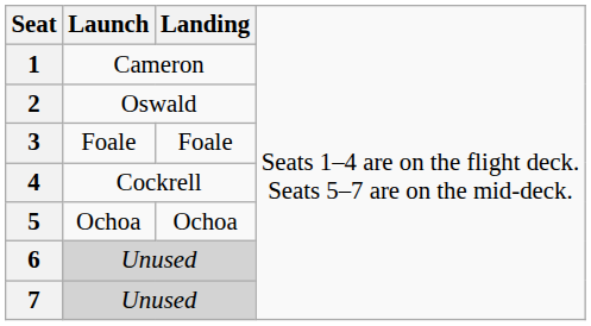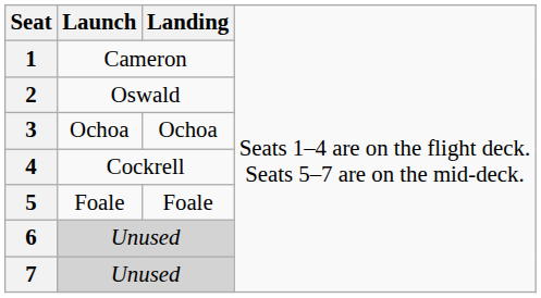 <table class="wikitable" style="text-align:center">
 <tr>
 <th>Seat</th>
 <th>Launch</th>
 <th>Landing</th>
 <td rowspan=8><br>Seats 1–4 are on the flight deck.<br>Seats 5–7 are on the mid-deck.</td>
 </tr>
 <tr>
 <th>1</th>
 <td colspan=2>Cameron</td>
 </tr>
 <tr>
 <th>2</th>
 <td colspan=2>Oswald</td>
 </tr>
 <tr>
 <th>3</th>
-<td>Foale</td>
-<td>Foale</td>
+<td>Ochoa</td>
+<td>Ochoa</td>
 </tr>
 <tr>
 <th>4</th>
 <td colspan=2>Cockrell</td>
 </tr>
 <tr>
 <th>5</th>
-<td>Ochoa</td>
-<td>Ochoa</td>
+<td>Foale</td>
+<td>Foale</td>
 </tr>
 <tr>
 <th>6</th>
 <td colspan=2 style="background-color:lightgray"><em>Unused</em></td>
 </tr>
 <tr>
 <th>7</th>
 <td colspan=2 style="background-color:lightgray"><em>Unused</em></td>
 </tr>
 </table>
